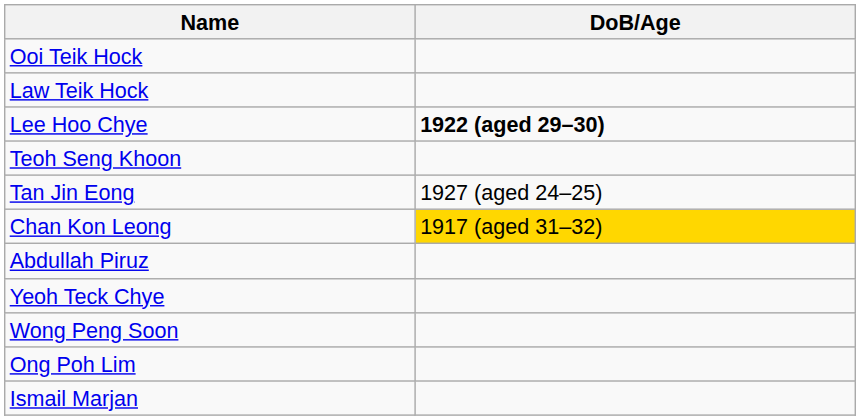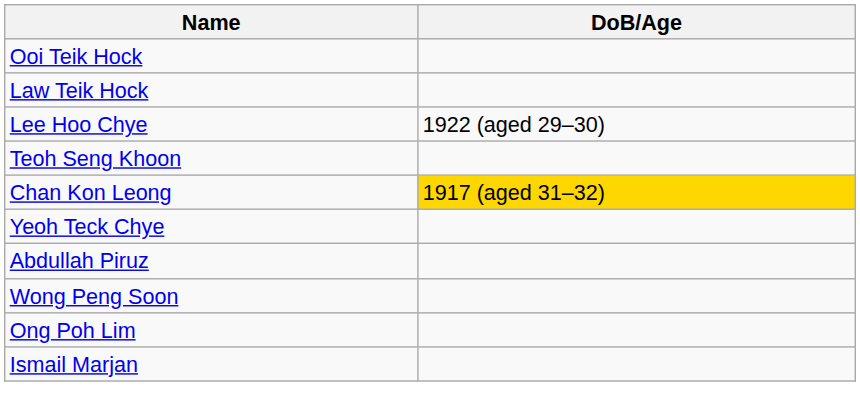 <table class="wikitable" style="width:600px; font-size:95%;">
 <tr>
 <th align="left">Name</th>
 <th align="left">DoB/Age</th>
 </tr>
 <tr>
 <td align="left"><a href='#'>Ooi Teik Hock</a></td>
 <td align="left"></td>
 </tr>
 <tr>
 <td align="left"><a href='#'>Law Teik Hock</a></td>
 <td align="left"></td>
 </tr>
 <tr>
 <td align="left"><a href='#'>Lee Hoo Chye</a></td>
-<td align="left"><strong>1922 (aged 29–30)</strong></td>
+<td align="left">1922 (aged 29–30)</td>
 </tr>
 <tr>
 <td align="left"><a href='#'>Teoh Seng Khoon</a></td>
 <td align="left"></td>
 </tr>
 <tr>
-<td align="left"><a href='#'>Tan Jin Eong</a></td>
-<td align="left">1927 (aged 24–25)</td>
-</tr>
-<tr>
 <td align="left"><a href='#'>Chan Kon Leong</a></td>
 <td align="left" style="background: gold;">1917 (aged 31–32)</td>
 </tr>
 <tr>
-<td align="left"><a href='#'>Abdullah Piruz</a></td>
+<td align="left"><a href='#'>Yeoh Teck Chye</a></td>
 <td align="left"></td>
 </tr>
 <tr>
-<td align="left"><a href='#'>Yeoh Teck Chye</a></td>
+<td align="left"><a href='#'>Abdullah Piruz</a></td>
 <td align="left"></td>
 </tr>
 <tr>
 <td align="left"><a href='#'>Wong Peng Soon</a></td>
 <td align="left"></td>
 </tr>
 <tr>
 <td align="left"><a href='#'>Ong Poh Lim</a></td>
 <td align="left"></td>
 </tr>
 <tr>
 <td align="left"><a href='#'>Ismail Marjan</a></td>
 <td align="left"></td>
 </tr>
 </table>
